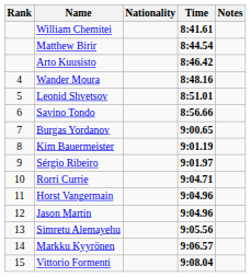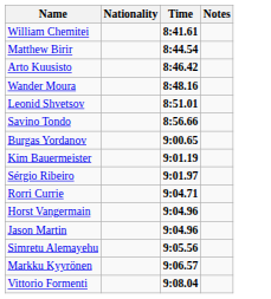 <table class="wikitable sortable" style="text-align:center">
 <tr>
-<th>Rank</th>
 <th>Name</th>
 <th>Nationality</th>
 <th>Time</th>
 <th>Notes</th>
 </tr>
 <tr>
-<td></td>
 <td align=left><a href='#'>William Chemitei</a></td>
 <td align=left></td>
 <td><strong>8:41.61</strong></td>
 <td></td>
 </tr>
 <tr>
-<td></td>
 <td align=left><a href='#'>Matthew Birir</a></td>
 <td align=left></td>
 <td><strong>8:44.54</strong></td>
 <td></td>
 </tr>
 <tr>
-<td></td>
 <td align=left><a href='#'>Arto Kuusisto</a></td>
 <td align=left></td>
 <td><strong>8:46.42</strong></td>
 <td></td>
 </tr>
 <tr>
-<td>4</td>
 <td align=left><a href='#'>Wander Moura</a></td>
 <td align=left></td>
 <td><strong>8:48.16</strong></td>
 <td></td>
 </tr>
 <tr>
-<td>5</td>
 <td align=left><a href='#'>Leonid Shvetsov</a></td>
 <td align=left></td>
 <td><strong>8:51.01</strong></td>
 <td></td>
 </tr>
 <tr>
-<td>6</td>
 <td align=left><a href='#'>Savino Tondo</a></td>
 <td align=left></td>
 <td><strong>8:56.66</strong></td>
 <td></td>
 </tr>
 <tr>
-<td>7</td>
 <td align=left><a href='#'>Burgas Yordanov</a></td>
 <td align=left></td>
 <td><strong>9:00.65</strong></td>
 <td></td>
 </tr>
 <tr>
-<td>8</td>
 <td align=left><a href='#'>Kim Bauermeister</a></td>
 <td align=left></td>
 <td><strong>9:01.19</strong></td>
 <td></td>
 </tr>
 <tr>
-<td>9</td>
 <td align=left><a href='#'>Sérgio Ribeiro</a></td>
 <td align=left></td>
 <td><strong>9:01.97</strong></td>
 <td></td>
 </tr>
 <tr>
-<td>10</td>
 <td align=left><a href='#'>Rorri Currie</a></td>
 <td align=left></td>
 <td><strong>9:04.71</strong></td>
 <td></td>
 </tr>
 <tr>
-<td>11</td>
 <td align=left><a href='#'>Horst Vangermain</a></td>
 <td align=left></td>
 <td><strong>9:04.96</strong></td>
 <td></td>
 </tr>
 <tr>
-<td>12</td>
 <td align=left><a href='#'>Jason Martin</a></td>
 <td align=left></td>
 <td><strong>9:04.96</strong></td>
 <td></td>
 </tr>
 <tr>
-<td>13</td>
 <td align=left><a href='#'>Simretu Alemayehu</a></td>
 <td align=left></td>
 <td><strong>9:05.56</strong></td>
 <td></td>
 </tr>
 <tr>
-<td>14</td>
 <td align=left><a href='#'>Markku Kyyrönen</a></td>
 <td align=left></td>
 <td><strong>9:06.57</strong></td>
 <td></td>
 </tr>
 <tr>
-<td>15</td>
 <td align=left><a href='#'>Vittorio Formenti</a></td>
 <td align=left></td>
 <td><strong>9:08.04</strong></td>
 <td></td>
 </tr>
 </table>
